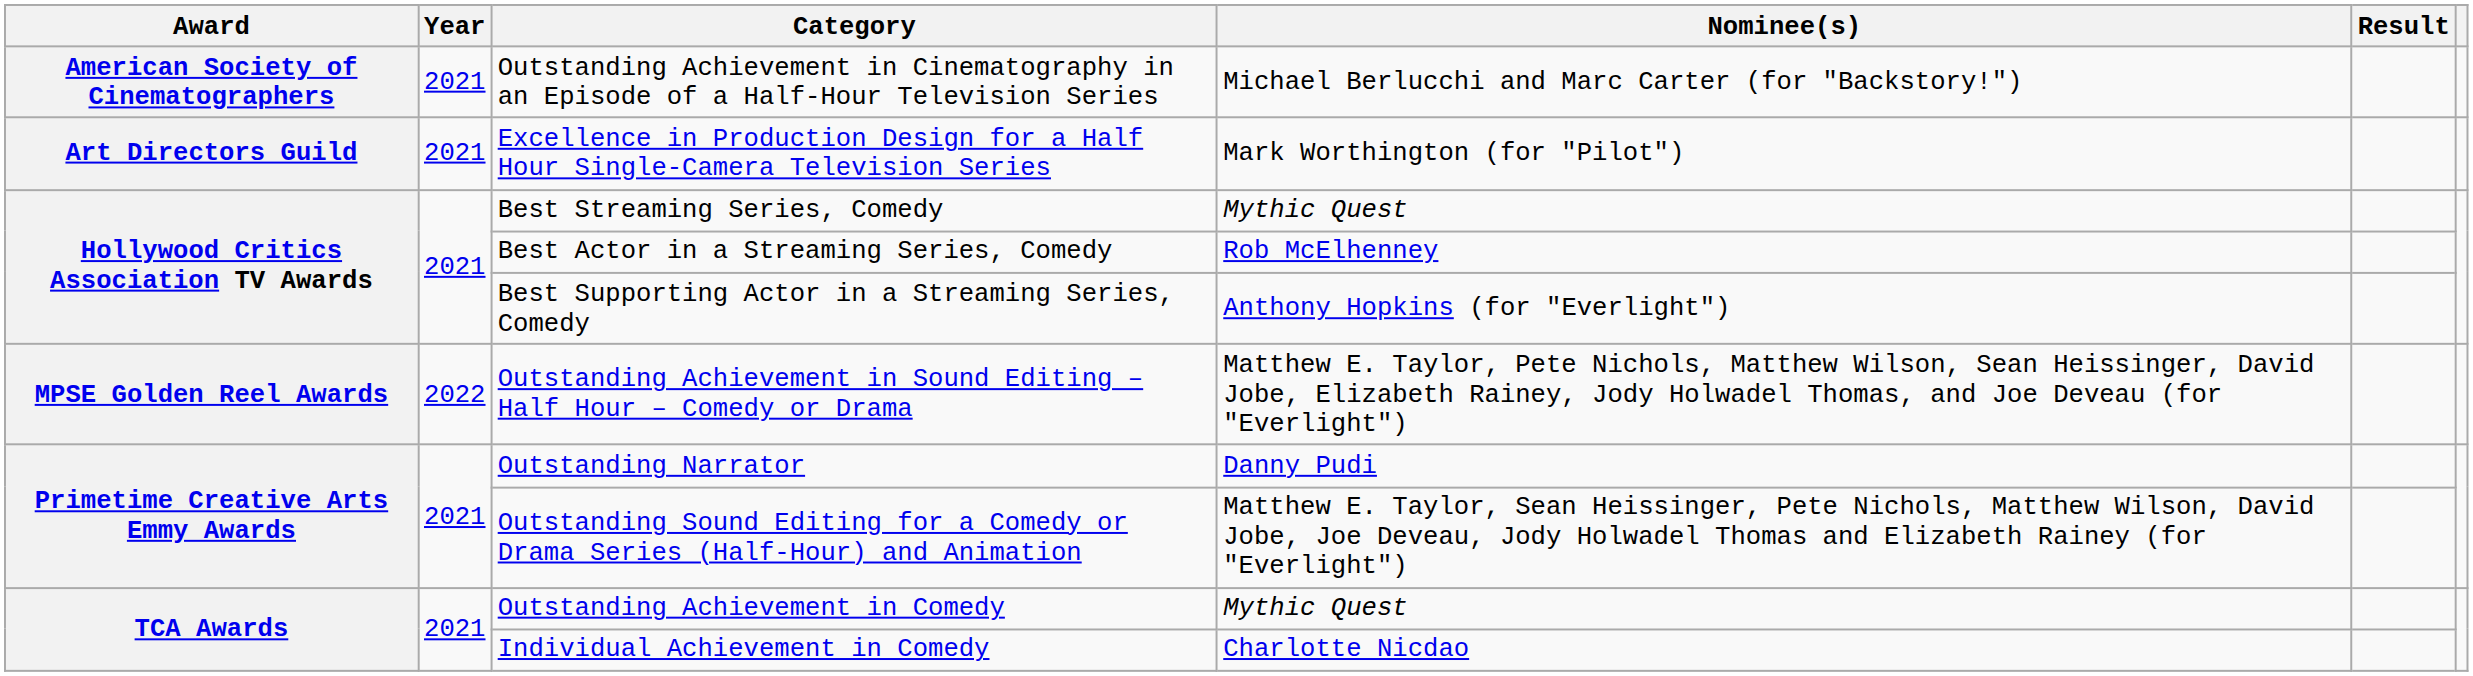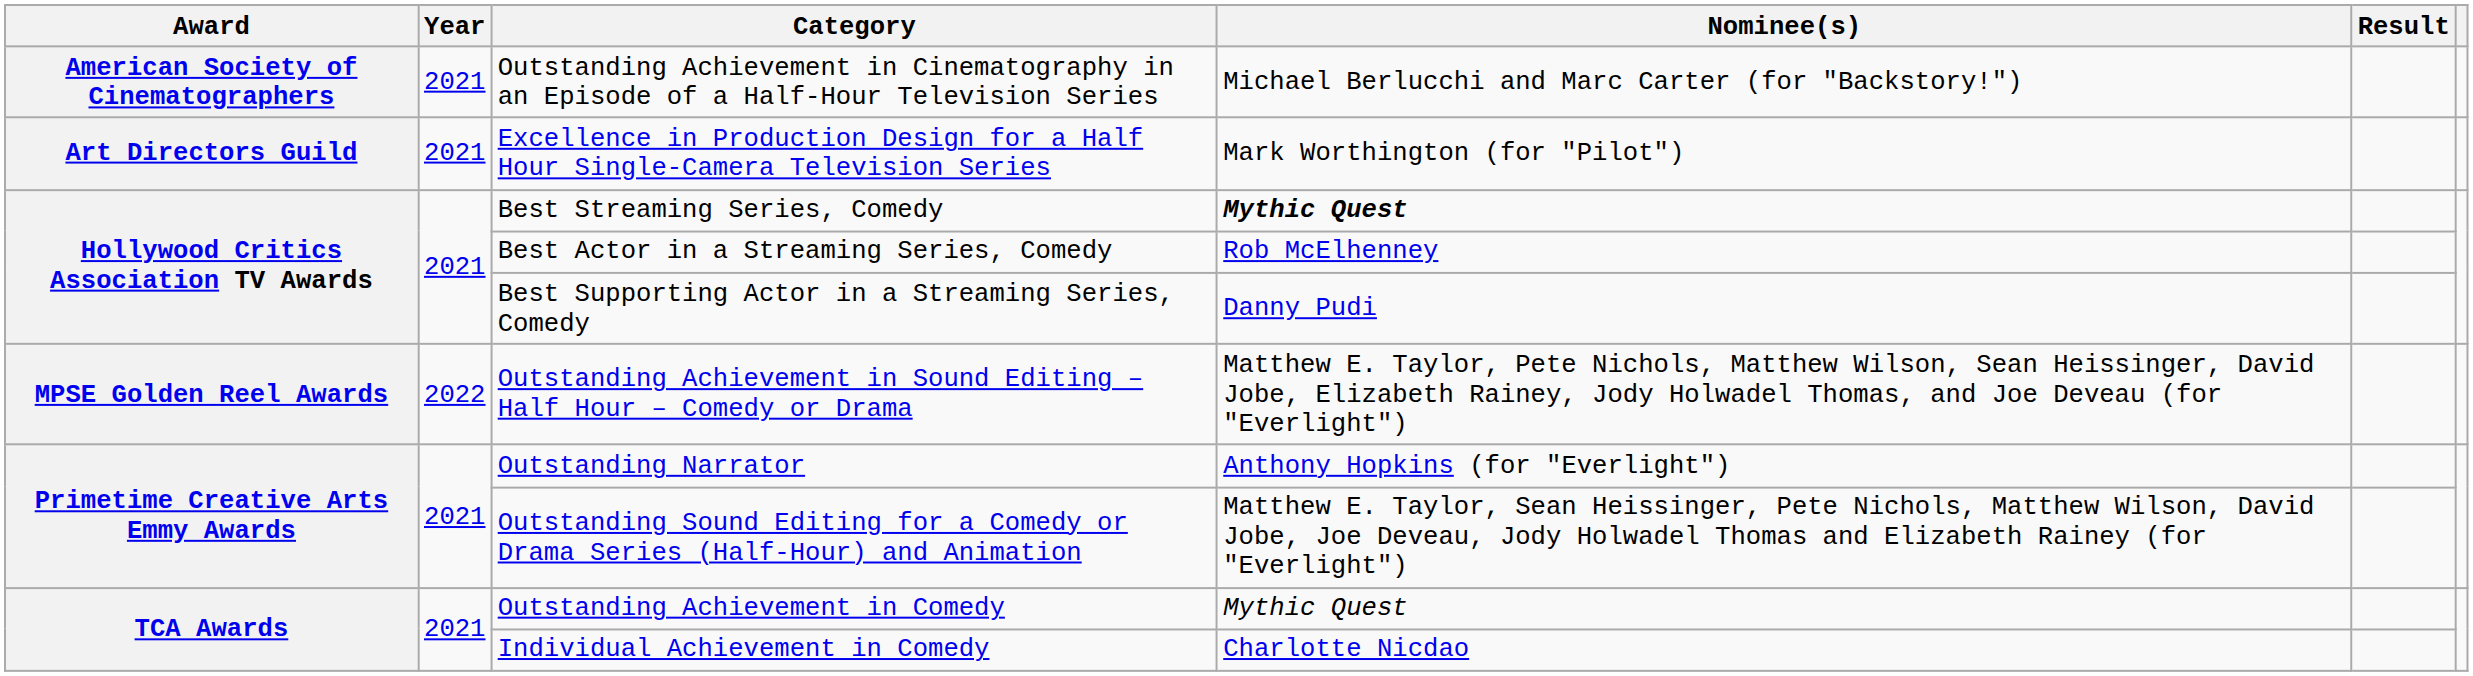 <table class="wikitable plainrowheaders sortable" style="width:99%;">
 <tr>
 <th scope="col">Award</th>
 <th scope="col">Year</th>
 <th scope="col">Category</th>
 <th scope="col">Nominee(s)</th>
 <th scope="col">Result</th>
 <th scope="col" class="unsortable"></th>
 </tr>
 <tr>
 <th scope="row" style="text-align: center;"><a href='#'>American Society of Cinematographers</a></th>
 <td><a href='#'>2021</a></td>
 <td>Outstanding Achievement in Cinematography in an Episode of a Half-Hour Television Series</td>
 <td>Michael Berlucchi and Marc Carter (for "Backstory!")</td>
 <td></td>
 <td align="center"></td>
 </tr>
 <tr>
 <th scope="row" style="text-align: center;"><a href='#'>Art Directors Guild</a></th>
 <td><a href='#'>2021</a></td>
 <td><a href='#'>Excellence in Production Design for a Half Hour Single-Camera Television Series</a></td>
 <td>Mark Worthington (for "Pilot")</td>
 <td></td>
 <td align="center"></td>
 </tr>
 <tr>
 <th scope="row" style="text-align: center;" rowspan="3"><a href='#'>Hollywood Critics Association</a> TV Awards</th>
 <td rowspan="3"><a href='#'>2021</a></td>
 <td>Best Streaming Series, Comedy</td>
-<td><em>Mythic Quest</em></td>
+<td><strong><em>Mythic Quest</em></strong></td>
 <td></td>
 <td rowspan="3" align="center"></td>
 </tr>
 <tr>
 <td>Best Actor in a Streaming Series, Comedy</td>
 <td><a href='#'>Rob McElhenney</a></td>
 <td></td>
 </tr>
 <tr>
 <td>Best Supporting Actor in a Streaming Series, Comedy</td>
-<td><a href='#'>Anthony Hopkins</a> (for "Everlight")</td>
+<td><a href='#'>Danny Pudi</a></td>
 <td></td>
 </tr>
 <tr>
 <th scope="row" style="text-align: center;"><a href='#'>MPSE Golden Reel Awards</a></th>
 <td><a href='#'>2022</a></td>
 <td><a href='#'>Outstanding Achievement in Sound Editing – Half Hour – Comedy or Drama</a></td>
 <td>Matthew E. Taylor, Pete Nichols, Matthew Wilson, Sean Heissinger, David Jobe, Elizabeth Rainey, Jody Holwadel Thomas, and Joe Deveau (for "Everlight")</td>
 <td></td>
 <td align="center"></td>
 </tr>
 <tr>
 <th scope="row" style="text-align: center;" rowspan="2"><a href='#'>Primetime Creative Arts Emmy Awards</a></th>
 <td rowspan="2"><a href='#'>2021</a></td>
 <td><a href='#'>Outstanding Narrator</a></td>
-<td><a href='#'>Danny Pudi</a></td>
+<td><a href='#'>Anthony Hopkins</a> (for "Everlight")</td>
 <td></td>
 <td rowspan="2" align="center"></td>
 </tr>
 <tr>
 <td><a href='#'>Outstanding Sound Editing for a Comedy or Drama Series (Half-Hour) and Animation</a></td>
 <td>Matthew E. Taylor, Sean Heissinger, Pete Nichols, Matthew Wilson, David Jobe, Joe Deveau, Jody Holwadel Thomas and Elizabeth Rainey (for "Everlight")</td>
 <td></td>
 </tr>
 <tr>
 <th scope="row" style="text-align: center;" rowspan="2"><a href='#'>TCA Awards</a></th>
 <td rowspan="2"><a href='#'>2021</a></td>
 <td><a href='#'>Outstanding Achievement in Comedy</a></td>
 <td><em>Mythic Quest</em></td>
 <td></td>
 <td rowspan="2" align="center"></td>
 </tr>
 <tr>
 <td><a href='#'>Individual Achievement in Comedy</a></td>
 <td><a href='#'>Charlotte Nicdao</a></td>
 <td></td>
 </tr>
 </table>
